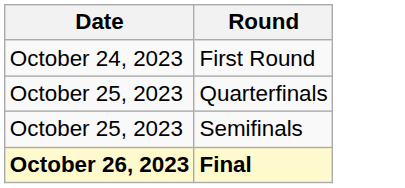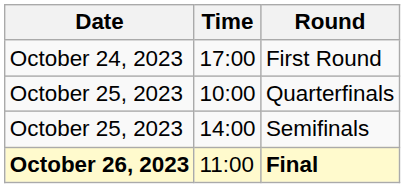 <table class="wikitable">
 <tr>
 <th>Date</th>
+<th>Time</th>
 <th>Round</th>
 </tr>
 <tr>
 <td>October 24, 2023</td>
+<td>17:00</td>
 <td>First Round</td>
 </tr>
 <tr>
 <td>October 25, 2023</td>
+<td>10:00</td>
 <td>Quarterfinals</td>
 </tr>
 <tr>
 <td>October 25, 2023</td>
+<td>14:00</td>
 <td>Semifinals</td>
 </tr>
 <tr style=background:lemonchiffon>
 <td><strong>October 26, 2023</strong></td>
+<td>11:00</td>
 <td><strong>Final</strong></td>
 </tr>
 </table>
